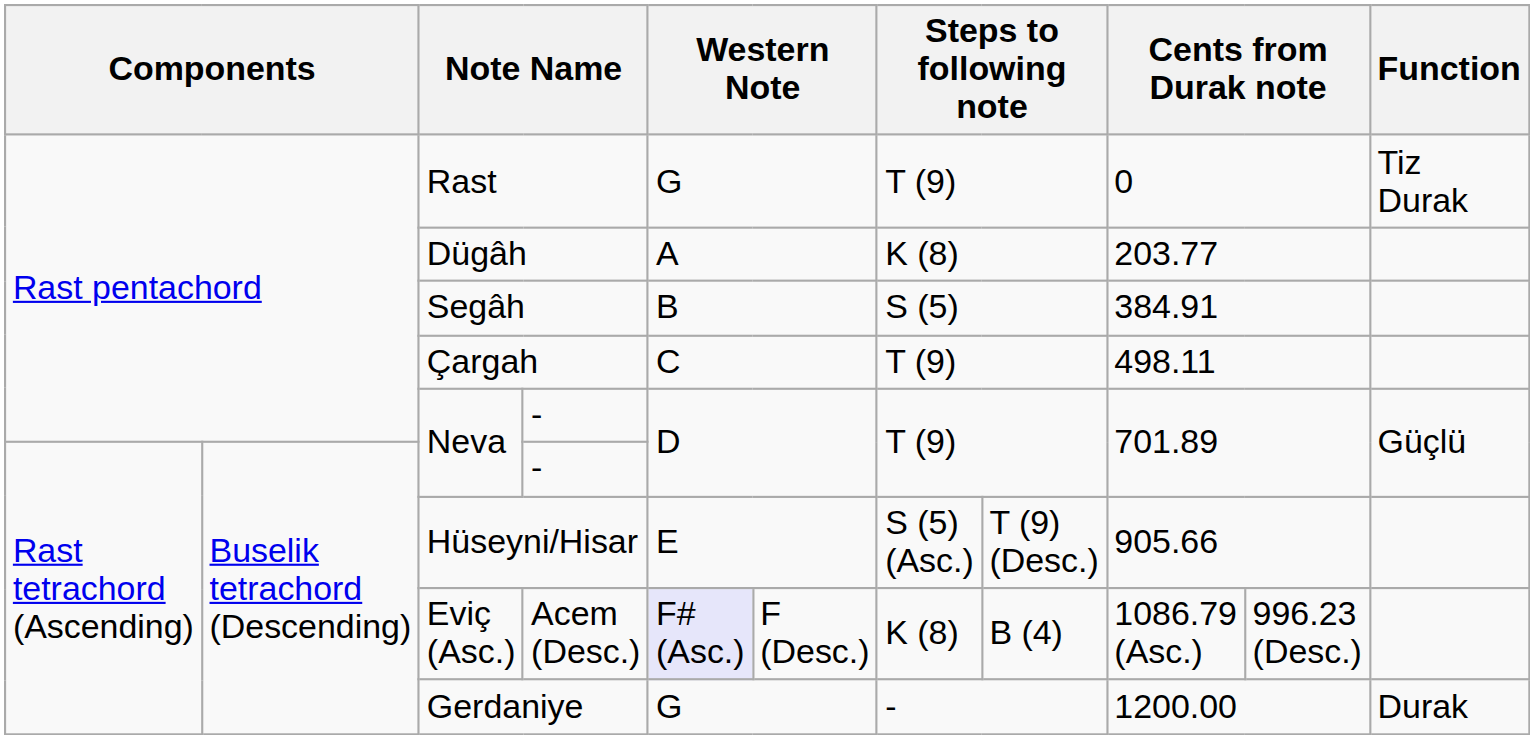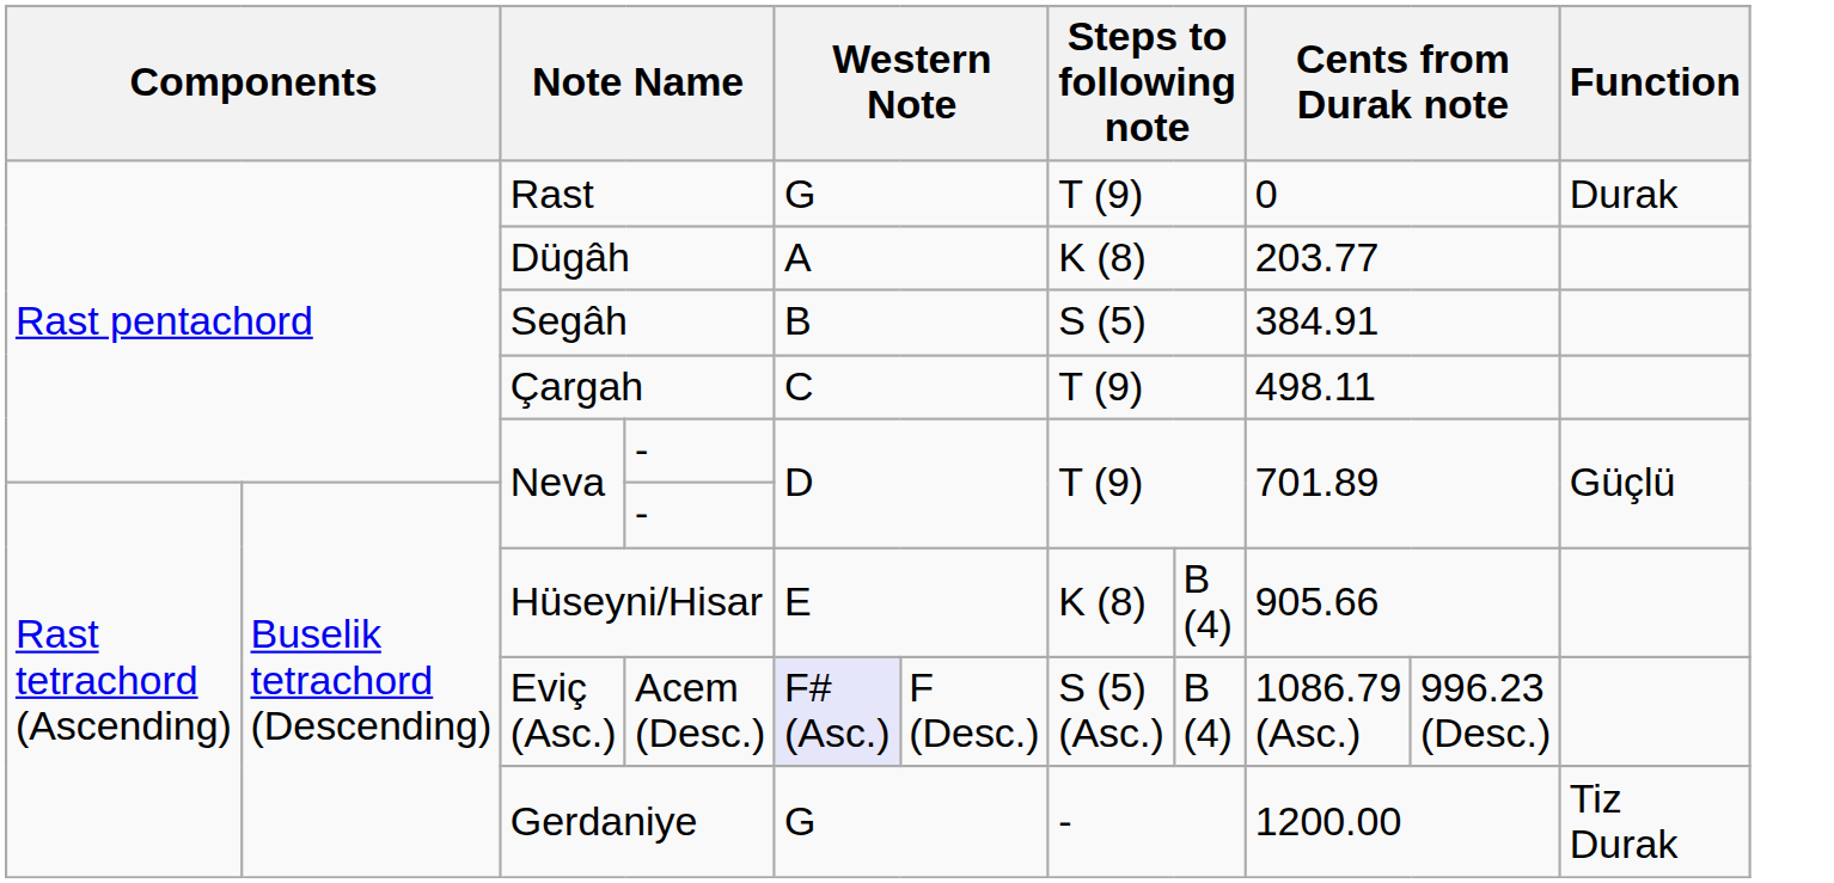 <table class="wikitable">
 <tr>
 <th colspan="2">Components</th>
 <th colspan="2">Note Name</th>
 <th colspan="2">Western Note</th>
 <th colspan="2">Steps to following note</th>
 <th colspan="2">Cents from Durak note</th>
 <th>Function</th>
 </tr>
 <tr>
 <td colspan="2" rowspan="5"><a href='#'>Rast pentachord</a></td>
 <td colspan="2">Rast</td>
 <td colspan="2">G</td>
 <td colspan="2">T (9)</td>
 <td colspan="2">0</td>
-<td>Tiz Durak</td>
+<td>Durak</td>
 </tr>
 <tr>
 <td colspan="2">Dügâh</td>
 <td colspan="2">A</td>
 <td colspan="2">K (8)</td>
 <td colspan="2">203.77</td>
 <td></td>
 </tr>
 <tr>
 <td colspan="2">Segâh</td>
 <td colspan="2">B</td>
 <td colspan="2">S (5)</td>
 <td colspan="2">384.91</td>
 <td></td>
 </tr>
 <tr>
 <td colspan="2">Çargah</td>
 <td colspan="2">C</td>
 <td colspan="2">T (9)</td>
 <td colspan="2">498.11</td>
 <td></td>
 </tr>
 <tr>
 <td rowspan="2">Neva</td>
 <td>-</td>
 <td colspan="2" rowspan="2">D</td>
 <td colspan="2" rowspan="2">T (9)</td>
 <td colspan="2" rowspan="2">701.89</td>
 <td rowspan="2">Güçlü</td>
 </tr>
 <tr>
 <td rowspan="4"><a href='#'>Rast tetrachord</a> (Ascending)</td>
 <td rowspan="4"><a href='#'>Buselik tetrachord</a> (Descending)</td>
 <td>-</td>
 </tr>
 <tr>
 <td colspan="2">Hüseyni/Hisar</td>
 <td colspan="2">E</td>
-<td>S (5)<br>(Asc.)</td>
-<td>T (9)<br>(Desc.)</td>
+<td>K (8)</td>
+<td>B (4)</td>
 <td colspan="2">905.66</td>
 <td></td>
 </tr>
 <tr>
 <td>Eviç<br>(Asc.)</td>
 <td>Acem<br>(Desc.)</td>
 <td style="background: lavender;">F#<br>(Asc.)</td>
 <td>F<br>(Desc.)</td>
-<td>K (8)</td>
+<td>S (5)<br>(Asc.)</td>
 <td>B (4)</td>
 <td>1086.79<br>(Asc.)</td>
 <td>996.23<br>(Desc.)</td>
 <td></td>
 </tr>
 <tr>
 <td colspan="2">Gerdaniye</td>
 <td colspan="2">G</td>
 <td colspan="2">-</td>
 <td colspan="2">1200.00</td>
-<td>Durak</td>
+<td>Tiz Durak</td>
 </tr>
 </table>
